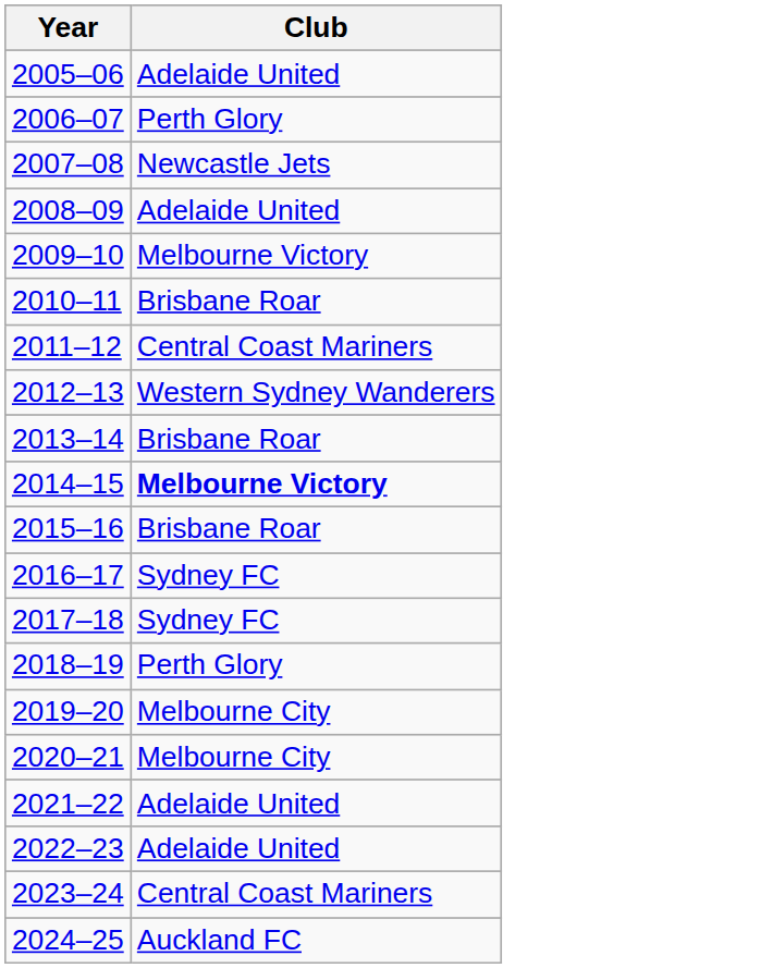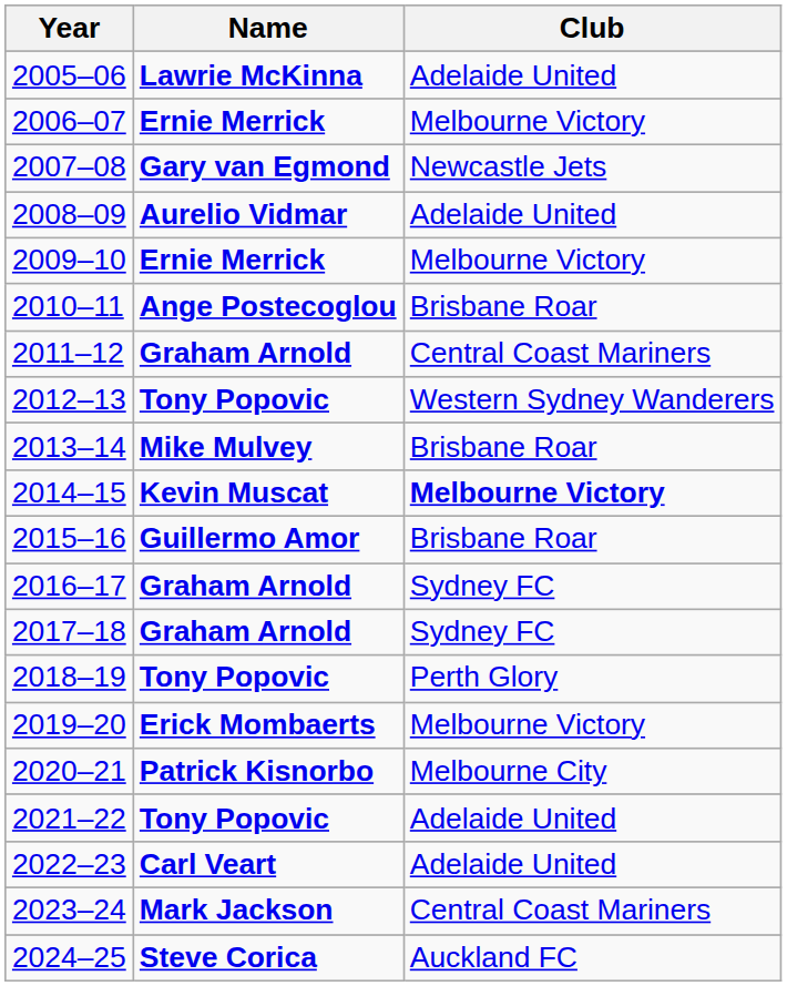 <table class="wikitable">
 <tr>
 <th>Year</th>
+<th>Name</th>
 <th>Club</th>
 </tr>
 <tr>
 <td><a href='#'>2005–06</a></td>
+<td style="text-align:left;"> <strong><a href='#'>Lawrie McKinna</a></strong></td>
 <td><a href='#'>Adelaide United</a></td>
 </tr>
 <tr>
 <td><a href='#'>2006–07</a></td>
-<td><a href='#'>Perth Glory</a></td>
+<td style="text-align:left;"> <strong><a href='#'>Ernie Merrick</a></strong></td>
+<td><a href='#'>Melbourne Victory</a></td>
 </tr>
 <tr>
 <td><a href='#'>2007–08</a></td>
+<td style="text-align:left;"> <strong><a href='#'>Gary van Egmond</a></strong></td>
 <td><a href='#'>Newcastle Jets</a></td>
 </tr>
 <tr>
 <td><a href='#'>2008–09</a></td>
+<td style="text-align:left;"> <strong><a href='#'>Aurelio Vidmar</a></strong></td>
 <td><a href='#'>Adelaide United</a></td>
 </tr>
 <tr>
 <td><a href='#'>2009–10</a></td>
+<td style="text-align:left;"> <strong><a href='#'>Ernie Merrick</a></strong></td>
 <td><a href='#'>Melbourne Victory</a></td>
 </tr>
 <tr>
 <td><a href='#'>2010–11</a></td>
+<td style="text-align:left;"> <strong><a href='#'>Ange Postecoglou</a></strong></td>
 <td><a href='#'>Brisbane Roar</a></td>
 </tr>
 <tr>
 <td><a href='#'>2011–12</a></td>
+<td style="text-align:left;"> <strong><a href='#'>Graham Arnold</a></strong></td>
 <td><a href='#'>Central Coast Mariners</a></td>
 </tr>
 <tr>
 <td><a href='#'>2012–13</a></td>
+<td style="text-align:left;"> <strong><a href='#'>Tony Popovic</a></strong></td>
 <td><a href='#'>Western Sydney Wanderers</a></td>
 </tr>
 <tr>
 <td><a href='#'>2013–14</a></td>
+<td style="text-align:left;"> <strong><a href='#'>Mike Mulvey</a></strong></td>
 <td><a href='#'>Brisbane Roar</a></td>
 </tr>
 <tr>
 <td><a href='#'>2014–15</a></td>
+<td style="text-align:left;"> <strong><a href='#'>Kevin Muscat</a></strong></td>
 <td><strong><a href='#'>Melbourne Victory</a></strong></td>
 </tr>
 <tr>
 <td><a href='#'>2015–16</a></td>
+<td style="text-align:left;"> <strong><a href='#'>Guillermo Amor</a></strong></td>
 <td><a href='#'>Brisbane Roar</a></td>
 </tr>
 <tr>
 <td><a href='#'>2016–17</a></td>
+<td style="text-align:left;"> <strong><a href='#'>Graham Arnold</a></strong></td>
 <td><a href='#'>Sydney FC</a></td>
 </tr>
 <tr>
 <td><a href='#'>2017–18</a></td>
+<td style="text-align:left;"> <strong><a href='#'>Graham Arnold</a></strong></td>
 <td><a href='#'>Sydney FC</a></td>
 </tr>
 <tr>
 <td><a href='#'>2018–19</a></td>
+<td style="text-align:left;"> <strong><a href='#'>Tony Popovic</a></strong></td>
 <td><a href='#'>Perth Glory</a></td>
 </tr>
 <tr>
 <td><a href='#'>2019–20</a></td>
-<td><a href='#'>Melbourne City</a></td>
+<td style="text-align:left;"> <strong><a href='#'>Erick Mombaerts</a></strong></td>
+<td><a href='#'>Melbourne Victory</a></td>
 </tr>
 <tr>
 <td><a href='#'>2020–21</a></td>
+<td style="text-align:left;"> <strong><a href='#'>Patrick Kisnorbo</a></strong></td>
 <td><a href='#'>Melbourne City</a></td>
 </tr>
 <tr>
 <td><a href='#'>2021–22</a></td>
+<td style="text-align:left;"> <strong><a href='#'>Tony Popovic</a></strong></td>
 <td><a href='#'>Adelaide United</a></td>
 </tr>
 <tr>
 <td><a href='#'>2022–23</a></td>
+<td style="text-align:left;"> <strong><a href='#'>Carl Veart</a></strong></td>
 <td><a href='#'>Adelaide United</a></td>
 </tr>
 <tr>
 <td><a href='#'>2023–24</a></td>
+<td style="text-align:left;"> <strong><a href='#'>Mark Jackson</a></strong></td>
 <td><a href='#'>Central Coast Mariners</a></td>
 </tr>
 <tr>
 <td><a href='#'>2024–25</a></td>
+<td style="text-align:left;"> <strong><a href='#'>Steve Corica</a></strong></td>
 <td><a href='#'>Auckland FC</a></td>
 </tr>
 </table>
